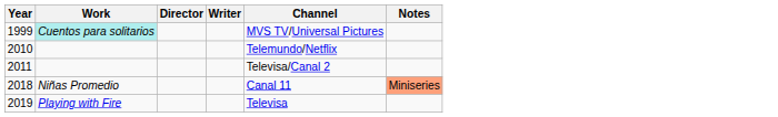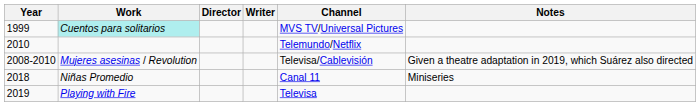 <table class="wikitable">
 <tr>
 <th>Year</th>
 <th>Work</th>
 <th>Director</th>
 <th>Writer</th>
 <th>Channel</th>
 <th>Notes</th>
 </tr>
 <tr>
 <td>1999</td>
 <td style="background: paleturquoise;"><em>Cuentos para solitarios</em></td>
 <td></td>
 <td></td>
 <td><a href='#'>MVS TV</a>/<a href='#'>Universal Pictures</a></td>
 <td></td>
 </tr>
 <tr>
 <td>2010</td>
 <td><em></em></td>
 <td></td>
 <td></td>
 <td><a href='#'>Telemundo</a>/<a href='#'>Netflix</a></td>
 <td></td>
 </tr>
 <tr>
-<td>2011</td>
-<td><em></em></td>
+<td>2008-2010</td>
+<td><em><a href='#'>Mujeres asesinas</a></em> / <em>Revolution</em></td>
 <td></td>
 <td></td>
-<td>Televisa/<a href='#'>Canal 2</a></td>
-<td></td>
+<td>Televisa/<a href='#'>Cablevisión</a></td>
+<td> Given a theatre adaptation in 2019, which Suárez also directed</td>
 </tr>
 <tr>
 <td>2018</td>
 <td><em>Niñas Promedio</em></td>
 <td></td>
 <td></td>
 <td><a href='#'>Canal 11</a></td>
-<td style="background: lightsalmon;"> Miniseries</td>
+<td> Miniseries</td>
 </tr>
 <tr>
 <td>2019</td>
 <td><a href='#'><em>Playing with Fire</em></a></td>
 <td></td>
 <td></td>
 <td><a href='#'>Televisa</a></td>
 <td></td>
 </tr>
 </table>
